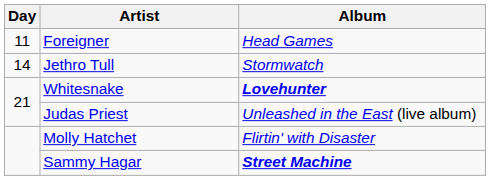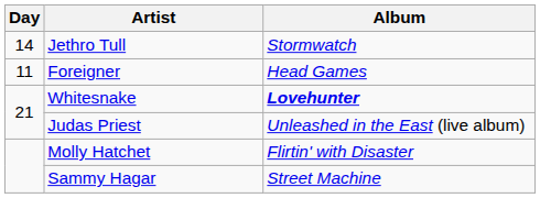 <table class="wikitable" border="1">
 <tr>
 <th>Day</th>
 <th width="200">Artist</th>
 <th width="250">Album</th>
 </tr>
 <tr>
+<td style="text-align:center;" rowspan="1">14</td>
+<td><a href='#'>Jethro Tull</a></td>
+<td><a href='#'><em>Stormwatch</em></a></td>
+</tr>
+<tr>
 <td style="text-align:center;" rowspan="1">11</td>
 <td><a href='#'>Foreigner</a></td>
 <td><em><a href='#'>Head Games</a></em></td>
-</tr>
-<tr>
-<td style="text-align:center;" rowspan="1">14</td>
-<td><a href='#'>Jethro Tull</a></td>
-<td><a href='#'><em>Stormwatch</em></a></td>
 </tr>
 <tr>
 <td rowspan="2" style="text-align:center;">21</td>
 <td><a href='#'>Whitesnake</a></td>
 <td><strong><em><a href='#'>Lovehunter</a></em></strong></td>
 </tr>
 <tr>
 <td><a href='#'>Judas Priest</a></td>
 <td><em><a href='#'>Unleashed in the East</a></em> (live album)</td>
 </tr>
 <tr>
 <td rowspan="2" style="text-align:center;"></td>
 <td><a href='#'>Molly Hatchet</a></td>
 <td><em><a href='#'>Flirtin' with Disaster</a></em></td>
 </tr>
 <tr>
 <td><a href='#'>Sammy Hagar</a></td>
-<td><strong><em><a href='#'>Street Machine</a></em></strong></td>
+<td><em><a href='#'>Street Machine</a></em></td>
 </tr>
 </table>
